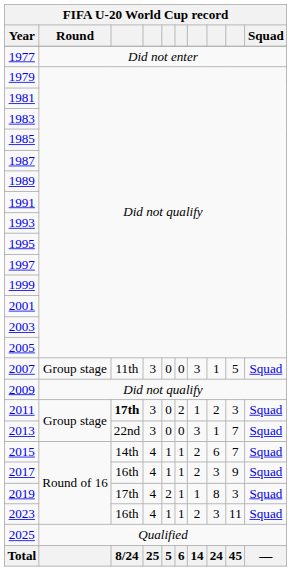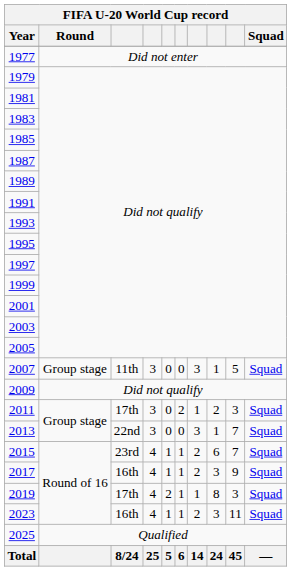 <table class="wikitable" style="text-align:center">
 <tr>
 <th colspan=10>FIFA U-20 World Cup record</th>
 </tr>
 <tr>
 <th scope="col">Year</th>
 <th scope="col">Round</th>
 <th scope="col"></th>
 <th scope="col"></th>
 <th scope="col"></th>
 <th scope="col"></th>
 <th scope="col"></th>
 <th scope="col"></th>
 <th scope="col"></th>
 <th scope="col">Squad</th>
 </tr>
 <tr>
 </tr>
 <tr>
 <td> <a href='#'>1977</a></td>
 <td colspan=9><em>Did not enter</em></td>
 </tr>
 <tr>
 <td> <a href='#'>1979</a></td>
 <td rowspan=14 colspan=9><em>Did not qualify</em></td>
 </tr>
 <tr>
 <td> <a href='#'>1981</a></td>
 </tr>
 <tr>
 <td> <a href='#'>1983</a></td>
 </tr>
 <tr>
 <td> <a href='#'>1985</a></td>
 </tr>
 <tr>
 <td> <a href='#'>1987</a></td>
 </tr>
 <tr>
 <td> <a href='#'>1989</a></td>
 </tr>
 <tr>
 <td> <a href='#'>1991</a></td>
 </tr>
 <tr>
 <td> <a href='#'>1993</a></td>
 </tr>
 <tr>
 <td> <a href='#'>1995</a></td>
 </tr>
 <tr>
 <td> <a href='#'>1997</a></td>
 </tr>
 <tr>
 <td> <a href='#'>1999</a></td>
 </tr>
 <tr>
 <td> <a href='#'>2001</a></td>
 </tr>
 <tr>
 <td> <a href='#'>2003</a></td>
 </tr>
 <tr>
 <td> <a href='#'>2005</a></td>
 </tr>
 <tr>
 <td> <a href='#'>2007</a></td>
 <td>Group stage</td>
 <td>11th</td>
 <td>3</td>
 <td>0</td>
 <td>0</td>
 <td>3</td>
 <td>1</td>
 <td>5</td>
 <td><a href='#'>Squad</a></td>
 </tr>
 <tr>
 <td> <a href='#'>2009</a></td>
 <td colspan=9><em>Did not qualify</em></td>
 </tr>
 <tr>
 <td> <a href='#'>2011</a></td>
 <td rowspan=2>Group stage</td>
-<td><strong>17th</strong></td>
+<td>17th</td>
 <td>3</td>
 <td>0</td>
 <td>2</td>
 <td>1</td>
 <td>2</td>
 <td>3</td>
 <td><a href='#'>Squad</a></td>
 </tr>
 <tr>
 <td> <a href='#'>2013</a></td>
 <td>22nd</td>
 <td>3</td>
 <td>0</td>
 <td>0</td>
 <td>3</td>
 <td>1</td>
 <td>7</td>
 <td><a href='#'>Squad</a></td>
 </tr>
 <tr>
 <td> <a href='#'>2015</a></td>
 <td rowspan=4>Round of 16</td>
-<td>14th</td>
+<td>23rd</td>
 <td>4</td>
 <td>1</td>
 <td>1</td>
 <td>2</td>
 <td>6</td>
 <td>7</td>
 <td><a href='#'>Squad</a></td>
 </tr>
 <tr>
 <td> <a href='#'>2017</a></td>
 <td>16th</td>
 <td>4</td>
 <td>1</td>
 <td>1</td>
 <td>2</td>
 <td>3</td>
 <td>9</td>
 <td><a href='#'>Squad</a></td>
 </tr>
 <tr>
 <td> <a href='#'>2019</a></td>
 <td>17th</td>
 <td>4</td>
 <td>2</td>
 <td>1</td>
 <td>1</td>
 <td>8</td>
 <td>3</td>
 <td><a href='#'>Squad</a></td>
 </tr>
 <tr>
 <td> <a href='#'>2023</a></td>
 <td>16th</td>
 <td>4</td>
 <td>1</td>
 <td>1</td>
 <td>2</td>
 <td>3</td>
 <td>11</td>
 <td><a href='#'>Squad</a></td>
 </tr>
 <tr>
 <td> <a href='#'>2025</a></td>
 <td colspan=9><em>Qualified</em></td>
 </tr>
 <tr>
 <th>Total</th>
 <th></th>
 <th>8/24</th>
 <th>25</th>
 <th>5</th>
 <th>6</th>
 <th>14</th>
 <th>24</th>
 <th>45</th>
 <th>—</th>
 </tr>
 </table>
